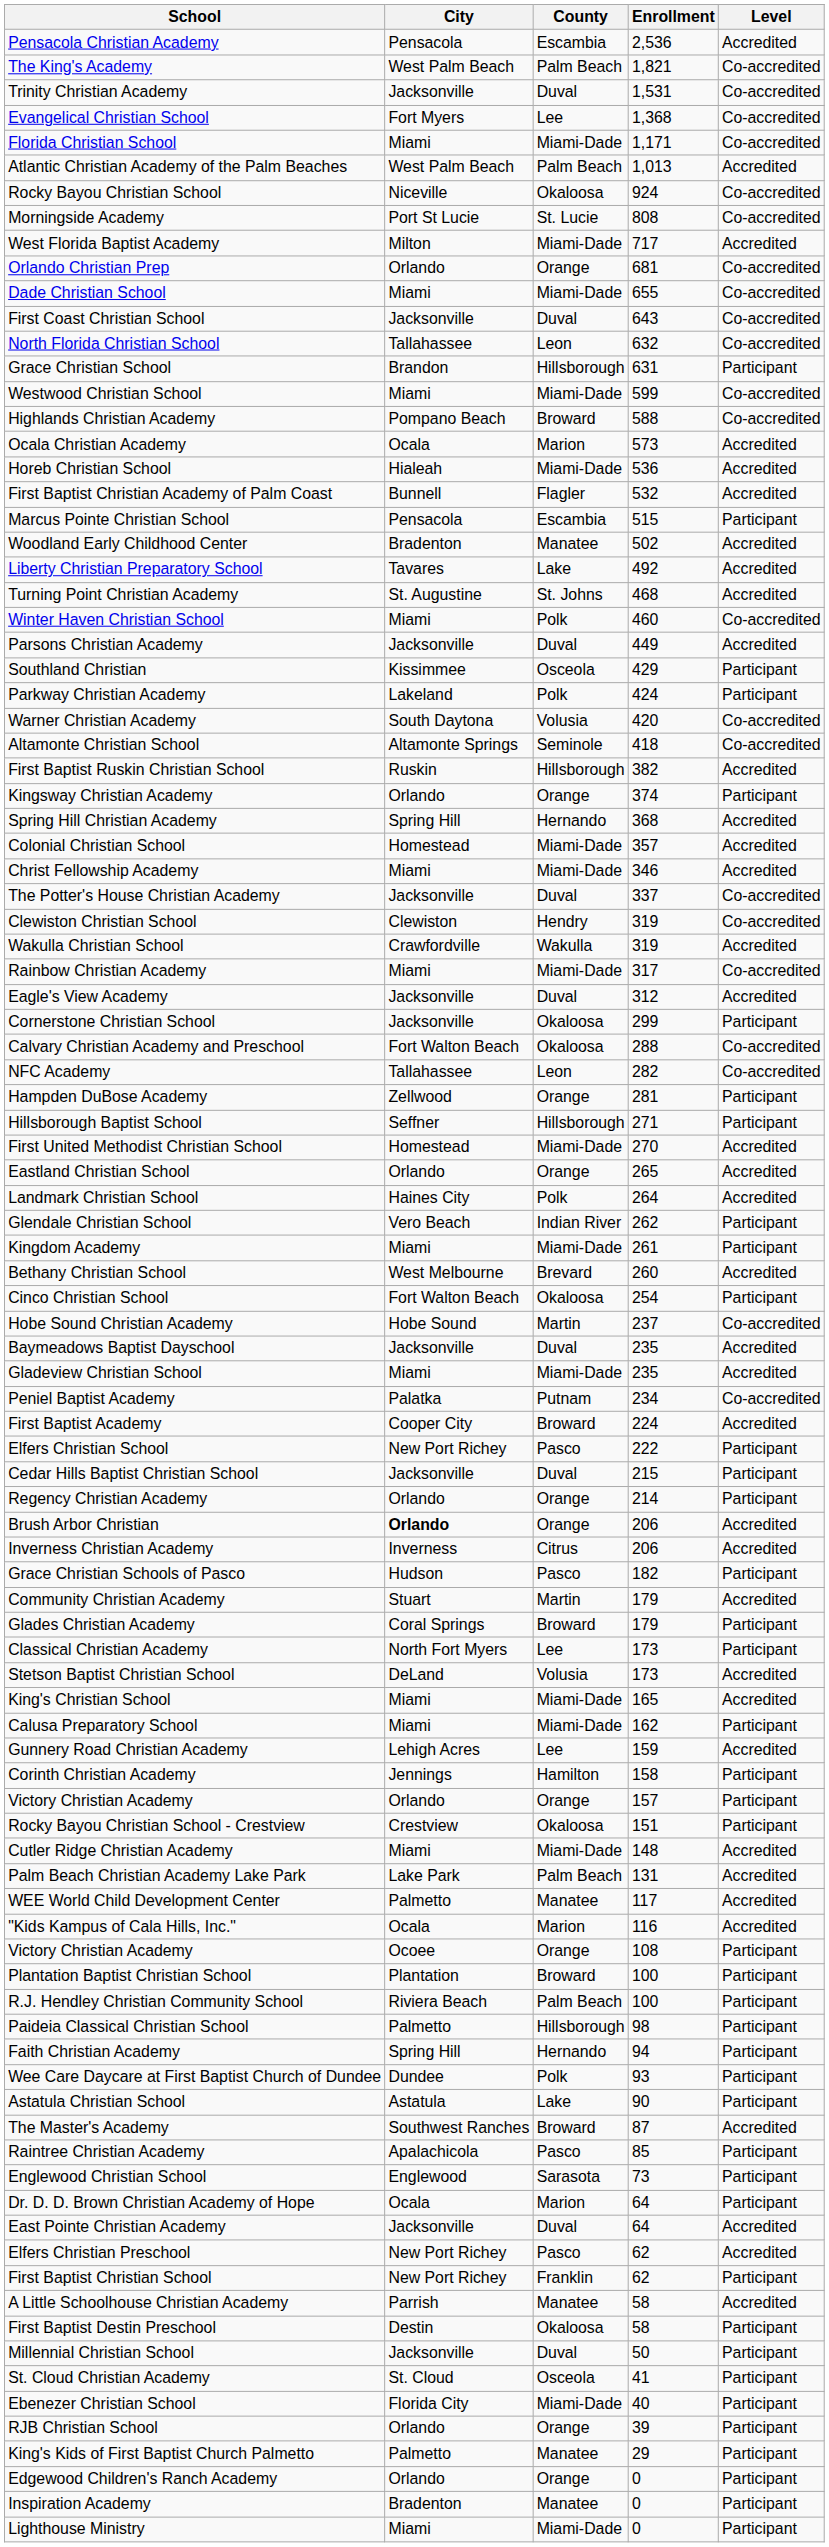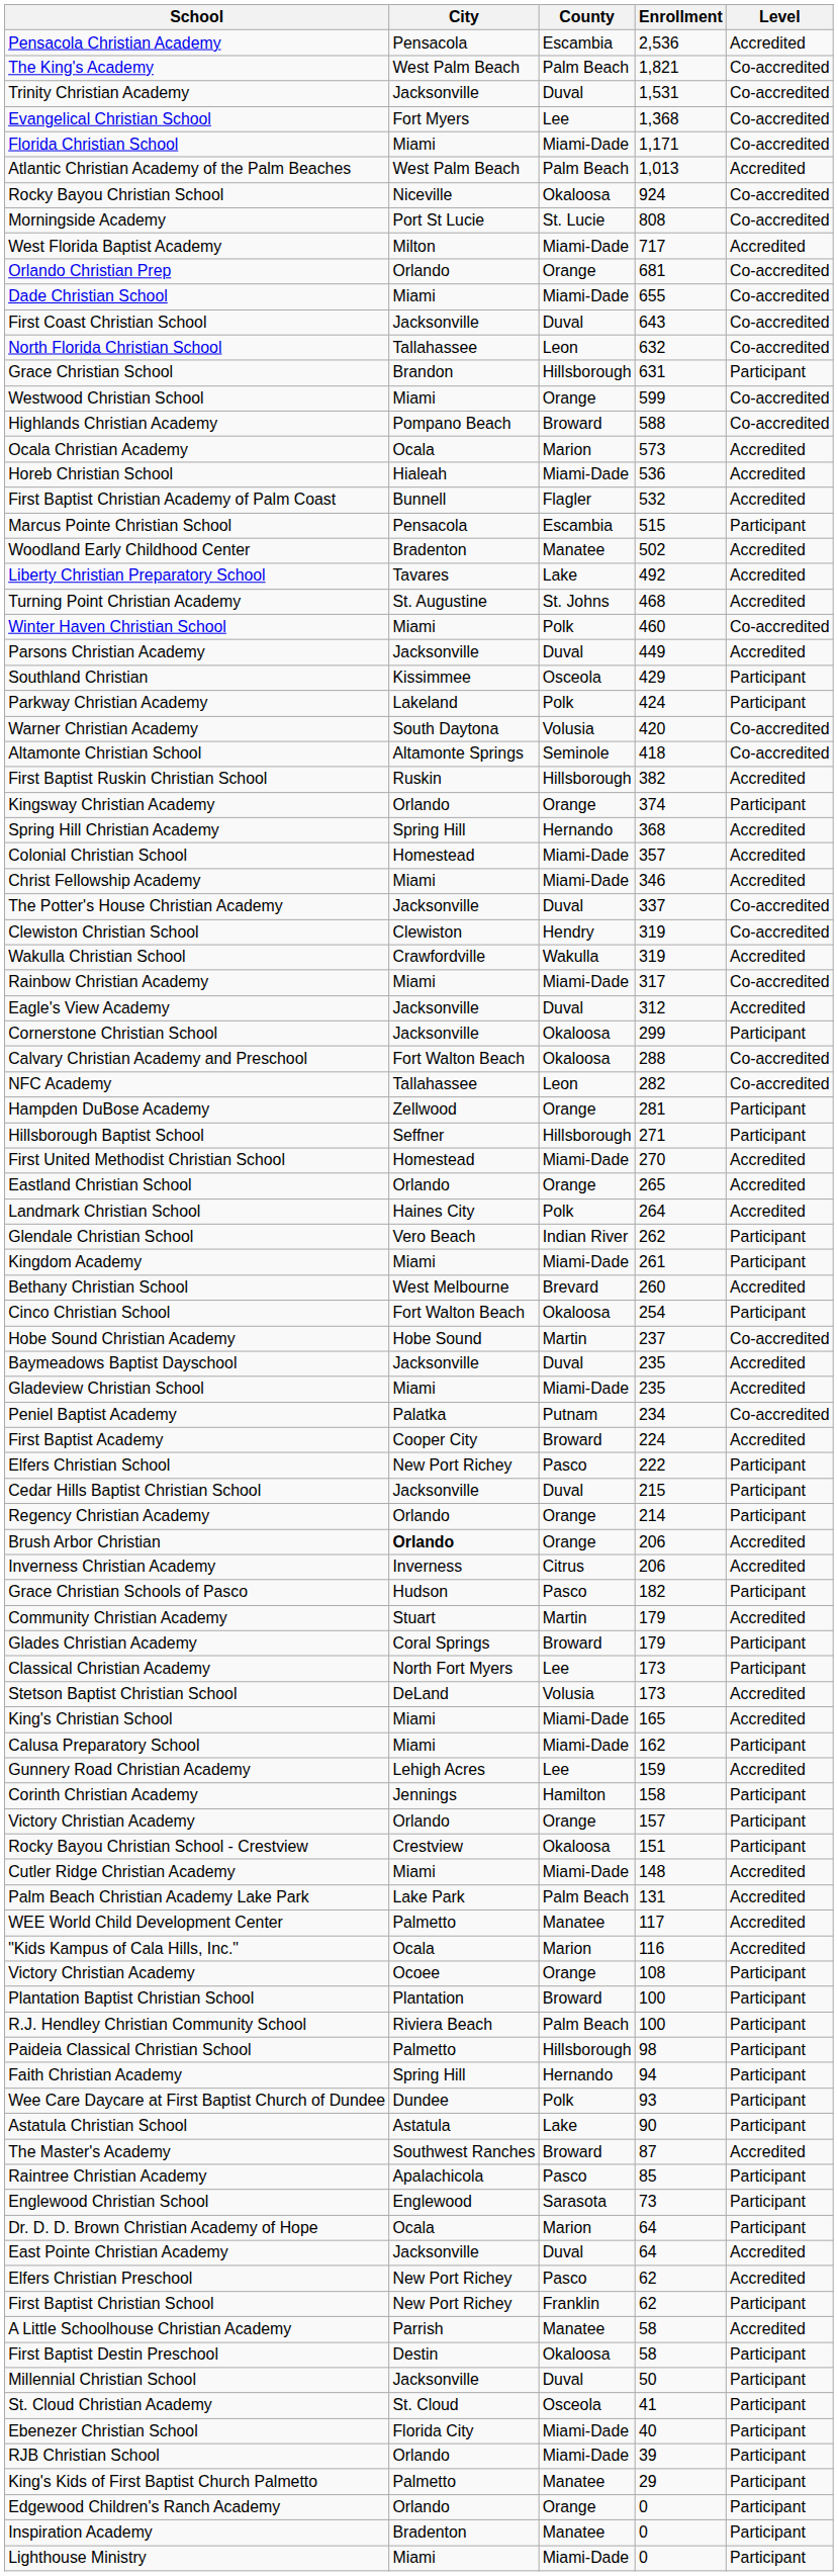 <table class="wikitable sortable">
 <tr>
 <th>School</th>
 <th>City</th>
 <th>County</th>
 <th>Enrollment</th>
 <th>Level</th>
 </tr>
 <tr>
 <td><a href='#'>Pensacola Christian Academy</a></td>
 <td>Pensacola</td>
 <td>Escambia</td>
 <td>2,536</td>
 <td>Accredited</td>
 </tr>
 <tr>
 <td><a href='#'>The King's Academy</a></td>
 <td>West Palm Beach</td>
 <td>Palm Beach</td>
 <td>1,821</td>
 <td>Co-accredited</td>
 </tr>
 <tr>
 <td>Trinity Christian Academy</td>
 <td>Jacksonville</td>
 <td>Duval</td>
 <td>1,531</td>
 <td>Co-accredited</td>
 </tr>
 <tr>
 <td><a href='#'>Evangelical Christian School</a></td>
 <td>Fort Myers</td>
 <td>Lee</td>
 <td>1,368</td>
 <td>Co-accredited</td>
 </tr>
 <tr>
 <td><a href='#'>Florida Christian School</a></td>
 <td>Miami</td>
 <td>Miami-Dade</td>
 <td>1,171</td>
 <td>Co-accredited</td>
 </tr>
 <tr>
 <td>Atlantic Christian Academy of the Palm Beaches</td>
 <td>West Palm Beach</td>
 <td>Palm Beach</td>
 <td>1,013</td>
 <td>Accredited</td>
 </tr>
 <tr>
 <td>Rocky Bayou Christian School</td>
 <td>Niceville</td>
 <td>Okaloosa</td>
 <td>924</td>
 <td>Co-accredited</td>
 </tr>
 <tr>
 <td>Morningside Academy</td>
 <td>Port St Lucie</td>
 <td>St. Lucie</td>
 <td>808</td>
 <td>Co-accredited</td>
 </tr>
 <tr>
 <td>West Florida Baptist Academy</td>
 <td>Milton</td>
 <td>Miami-Dade</td>
 <td>717</td>
 <td>Accredited</td>
 </tr>
 <tr>
 <td><a href='#'>Orlando Christian Prep</a></td>
 <td>Orlando</td>
 <td>Orange</td>
 <td>681</td>
 <td>Co-accredited</td>
 </tr>
 <tr>
 <td><a href='#'>Dade Christian School</a></td>
 <td>Miami</td>
 <td>Miami-Dade</td>
 <td>655</td>
 <td>Co-accredited</td>
 </tr>
 <tr>
 <td>First Coast Christian School</td>
 <td>Jacksonville</td>
 <td>Duval</td>
 <td>643</td>
 <td>Co-accredited</td>
 </tr>
 <tr>
 <td><a href='#'>North Florida Christian School</a></td>
 <td>Tallahassee</td>
 <td>Leon</td>
 <td>632</td>
 <td>Co-accredited</td>
 </tr>
 <tr>
 <td>Grace Christian School</td>
 <td>Brandon</td>
 <td>Hillsborough</td>
 <td>631</td>
 <td>Participant</td>
 </tr>
 <tr>
 <td>Westwood Christian School</td>
 <td>Miami</td>
-<td>Miami-Dade</td>
+<td>Orange</td>
 <td>599</td>
 <td>Co-accredited</td>
 </tr>
 <tr>
 <td>Highlands Christian Academy</td>
 <td>Pompano Beach</td>
 <td>Broward</td>
 <td>588</td>
 <td>Co-accredited</td>
 </tr>
 <tr>
 <td>Ocala Christian Academy</td>
 <td>Ocala</td>
 <td>Marion</td>
 <td>573</td>
 <td>Accredited</td>
 </tr>
 <tr>
 <td>Horeb Christian School</td>
 <td>Hialeah</td>
 <td>Miami-Dade</td>
 <td>536</td>
 <td>Accredited</td>
 </tr>
 <tr>
 <td>First Baptist Christian Academy of Palm Coast</td>
 <td>Bunnell</td>
 <td>Flagler</td>
 <td>532</td>
 <td>Accredited</td>
 </tr>
 <tr>
 <td>Marcus Pointe Christian School</td>
 <td>Pensacola</td>
 <td>Escambia</td>
 <td>515</td>
 <td>Participant</td>
 </tr>
 <tr>
 <td>Woodland Early Childhood Center</td>
 <td>Bradenton</td>
 <td>Manatee</td>
 <td>502</td>
 <td>Accredited</td>
 </tr>
 <tr>
 <td><a href='#'>Liberty Christian Preparatory School</a></td>
 <td>Tavares</td>
 <td>Lake</td>
 <td>492</td>
 <td>Accredited</td>
 </tr>
 <tr>
 <td>Turning Point Christian Academy</td>
 <td>St. Augustine</td>
 <td>St. Johns</td>
 <td>468</td>
 <td>Accredited</td>
 </tr>
 <tr>
 <td><a href='#'>Winter Haven Christian School</a></td>
 <td>Miami</td>
 <td>Polk</td>
 <td>460</td>
 <td>Co-accredited</td>
 </tr>
 <tr>
 <td>Parsons Christian Academy</td>
 <td>Jacksonville</td>
 <td>Duval</td>
 <td>449</td>
 <td>Accredited</td>
 </tr>
 <tr>
 <td>Southland Christian</td>
 <td>Kissimmee</td>
 <td>Osceola</td>
 <td>429</td>
 <td>Participant</td>
 </tr>
 <tr>
 <td>Parkway Christian Academy</td>
 <td>Lakeland</td>
 <td>Polk</td>
 <td>424</td>
 <td>Participant</td>
 </tr>
 <tr>
 <td>Warner Christian Academy</td>
 <td>South Daytona</td>
 <td>Volusia</td>
 <td>420</td>
 <td>Co-accredited</td>
 </tr>
 <tr>
 <td>Altamonte Christian School</td>
 <td>Altamonte Springs</td>
 <td>Seminole</td>
 <td>418</td>
 <td>Co-accredited</td>
 </tr>
 <tr>
 <td>First Baptist Ruskin Christian School</td>
 <td>Ruskin</td>
 <td>Hillsborough</td>
 <td>382</td>
 <td>Accredited</td>
 </tr>
 <tr>
 <td>Kingsway Christian Academy</td>
 <td>Orlando</td>
 <td>Orange</td>
 <td>374</td>
 <td>Participant</td>
 </tr>
 <tr>
 <td>Spring Hill Christian Academy</td>
 <td>Spring Hill</td>
 <td>Hernando</td>
 <td>368</td>
 <td>Accredited</td>
 </tr>
 <tr>
 <td>Colonial Christian School</td>
 <td>Homestead</td>
 <td>Miami-Dade</td>
 <td>357</td>
 <td>Accredited</td>
 </tr>
 <tr>
 <td>Christ Fellowship Academy</td>
 <td>Miami</td>
 <td>Miami-Dade</td>
 <td>346</td>
 <td>Accredited</td>
 </tr>
 <tr>
 <td>The Potter's House Christian Academy</td>
 <td>Jacksonville</td>
 <td>Duval</td>
 <td>337</td>
 <td>Co-accredited</td>
 </tr>
 <tr>
 <td>Clewiston Christian School</td>
 <td>Clewiston</td>
 <td>Hendry</td>
 <td>319</td>
 <td>Co-accredited</td>
 </tr>
 <tr>
 <td>Wakulla Christian School</td>
 <td>Crawfordville</td>
 <td>Wakulla</td>
 <td>319</td>
 <td>Accredited</td>
 </tr>
 <tr>
 <td>Rainbow Christian Academy</td>
 <td>Miami</td>
 <td>Miami-Dade</td>
 <td>317</td>
 <td>Co-accredited</td>
 </tr>
 <tr>
 <td>Eagle's View Academy</td>
 <td>Jacksonville</td>
 <td>Duval</td>
 <td>312</td>
 <td>Accredited</td>
 </tr>
 <tr>
 <td>Cornerstone Christian School</td>
 <td>Jacksonville</td>
 <td>Okaloosa</td>
 <td>299</td>
 <td>Participant</td>
 </tr>
 <tr>
 <td>Calvary Christian Academy and Preschool</td>
 <td>Fort Walton Beach</td>
 <td>Okaloosa</td>
 <td>288</td>
 <td>Co-accredited</td>
 </tr>
 <tr>
 <td>NFC Academy</td>
 <td>Tallahassee</td>
 <td>Leon</td>
 <td>282</td>
 <td>Co-accredited</td>
 </tr>
 <tr>
 <td>Hampden DuBose Academy</td>
 <td>Zellwood</td>
 <td>Orange</td>
 <td>281</td>
 <td>Participant</td>
 </tr>
 <tr>
 <td>Hillsborough Baptist School</td>
 <td>Seffner</td>
 <td>Hillsborough</td>
 <td>271</td>
 <td>Participant</td>
 </tr>
 <tr>
 <td>First United Methodist Christian School</td>
 <td>Homestead</td>
 <td>Miami-Dade</td>
 <td>270</td>
 <td>Accredited</td>
 </tr>
 <tr>
 <td>Eastland Christian School</td>
 <td>Orlando</td>
 <td>Orange</td>
 <td>265</td>
 <td>Accredited</td>
 </tr>
 <tr>
 <td>Landmark Christian School</td>
 <td>Haines City</td>
 <td>Polk</td>
 <td>264</td>
 <td>Accredited</td>
 </tr>
 <tr>
 <td>Glendale Christian School</td>
 <td>Vero Beach</td>
 <td>Indian River</td>
 <td>262</td>
 <td>Participant</td>
 </tr>
 <tr>
 <td>Kingdom Academy</td>
 <td>Miami</td>
 <td>Miami-Dade</td>
 <td>261</td>
 <td>Participant</td>
 </tr>
 <tr>
 <td>Bethany Christian School</td>
 <td>West Melbourne</td>
 <td>Brevard</td>
 <td>260</td>
 <td>Accredited</td>
 </tr>
 <tr>
 <td>Cinco Christian School</td>
 <td>Fort Walton Beach</td>
 <td>Okaloosa</td>
 <td>254</td>
 <td>Participant</td>
 </tr>
 <tr>
 <td>Hobe Sound Christian Academy</td>
 <td>Hobe Sound</td>
 <td>Martin</td>
 <td>237</td>
 <td>Co-accredited</td>
 </tr>
 <tr>
 <td>Baymeadows Baptist Dayschool</td>
 <td>Jacksonville</td>
 <td>Duval</td>
 <td>235</td>
 <td>Accredited</td>
 </tr>
 <tr>
 <td>Gladeview Christian School</td>
 <td>Miami</td>
 <td>Miami-Dade</td>
 <td>235</td>
 <td>Accredited</td>
 </tr>
 <tr>
 <td>Peniel Baptist Academy</td>
 <td>Palatka</td>
 <td>Putnam</td>
 <td>234</td>
 <td>Co-accredited</td>
 </tr>
 <tr>
 <td>First Baptist Academy</td>
 <td>Cooper City</td>
 <td>Broward</td>
 <td>224</td>
 <td>Accredited</td>
 </tr>
 <tr>
 <td>Elfers Christian School</td>
 <td>New Port Richey</td>
 <td>Pasco</td>
 <td>222</td>
 <td>Participant</td>
 </tr>
 <tr>
 <td>Cedar Hills Baptist Christian School</td>
 <td>Jacksonville</td>
 <td>Duval</td>
 <td>215</td>
 <td>Participant</td>
 </tr>
 <tr>
 <td>Regency Christian Academy</td>
 <td>Orlando</td>
 <td>Orange</td>
 <td>214</td>
 <td>Participant</td>
 </tr>
 <tr>
 <td>Brush Arbor Christian</td>
 <td><strong>Orlando</strong></td>
 <td>Orange</td>
 <td>206</td>
 <td>Accredited</td>
 </tr>
 <tr>
 <td>Inverness Christian Academy</td>
 <td>Inverness</td>
 <td>Citrus</td>
 <td>206</td>
 <td>Accredited</td>
 </tr>
 <tr>
 <td>Grace Christian Schools of Pasco</td>
 <td>Hudson</td>
 <td>Pasco</td>
 <td>182</td>
 <td>Participant</td>
 </tr>
 <tr>
 <td>Community Christian Academy</td>
 <td>Stuart</td>
 <td>Martin</td>
 <td>179</td>
 <td>Accredited</td>
 </tr>
 <tr>
 <td>Glades Christian Academy</td>
 <td>Coral Springs</td>
 <td>Broward</td>
 <td>179</td>
 <td>Participant</td>
 </tr>
 <tr>
 <td>Classical Christian Academy</td>
 <td>North Fort Myers</td>
 <td>Lee</td>
 <td>173</td>
 <td>Participant</td>
 </tr>
 <tr>
 <td>Stetson Baptist Christian School</td>
 <td>DeLand</td>
 <td>Volusia</td>
 <td>173</td>
 <td>Accredited</td>
 </tr>
 <tr>
 <td>King's Christian School</td>
 <td>Miami</td>
 <td>Miami-Dade</td>
 <td>165</td>
 <td>Accredited</td>
 </tr>
 <tr>
 <td>Calusa Preparatory School</td>
 <td>Miami</td>
 <td>Miami-Dade</td>
 <td>162</td>
 <td>Participant</td>
 </tr>
 <tr>
 <td>Gunnery Road Christian Academy</td>
 <td>Lehigh Acres</td>
 <td>Lee</td>
 <td>159</td>
 <td>Accredited</td>
 </tr>
 <tr>
 <td>Corinth Christian Academy</td>
 <td>Jennings</td>
 <td>Hamilton</td>
 <td>158</td>
 <td>Participant</td>
 </tr>
 <tr>
 <td>Victory Christian Academy</td>
 <td>Orlando</td>
 <td>Orange</td>
 <td>157</td>
 <td>Participant</td>
 </tr>
 <tr>
 <td>Rocky Bayou Christian School - Crestview</td>
 <td>Crestview</td>
 <td>Okaloosa</td>
 <td>151</td>
 <td>Participant</td>
 </tr>
 <tr>
 <td>Cutler Ridge Christian Academy</td>
 <td>Miami</td>
 <td>Miami-Dade</td>
 <td>148</td>
 <td>Accredited</td>
 </tr>
 <tr>
 <td>Palm Beach Christian Academy Lake Park</td>
 <td>Lake Park</td>
 <td>Palm Beach</td>
 <td>131</td>
 <td>Accredited</td>
 </tr>
 <tr>
 <td>WEE World Child Development Center</td>
 <td>Palmetto</td>
 <td>Manatee</td>
 <td>117</td>
 <td>Accredited</td>
 </tr>
 <tr>
 <td>"Kids Kampus of Cala Hills, Inc."</td>
 <td>Ocala</td>
 <td>Marion</td>
 <td>116</td>
 <td>Accredited</td>
 </tr>
 <tr>
 <td>Victory Christian Academy</td>
 <td>Ocoee</td>
 <td>Orange</td>
 <td>108</td>
 <td>Participant</td>
 </tr>
 <tr>
 <td>Plantation Baptist Christian School</td>
 <td>Plantation</td>
 <td>Broward</td>
 <td>100</td>
 <td>Participant</td>
 </tr>
 <tr>
 <td>R.J. Hendley Christian Community School</td>
 <td>Riviera Beach</td>
 <td>Palm Beach</td>
 <td>100</td>
 <td>Participant</td>
 </tr>
 <tr>
 <td>Paideia Classical Christian School</td>
 <td>Palmetto</td>
 <td>Hillsborough</td>
 <td>98</td>
 <td>Participant</td>
 </tr>
 <tr>
 <td>Faith Christian Academy</td>
 <td>Spring Hill</td>
 <td>Hernando</td>
 <td>94</td>
 <td>Participant</td>
 </tr>
 <tr>
 <td>Wee Care Daycare at First Baptist Church of Dundee</td>
 <td>Dundee</td>
 <td>Polk</td>
 <td>93</td>
 <td>Participant</td>
 </tr>
 <tr>
 <td>Astatula Christian School</td>
 <td>Astatula</td>
 <td>Lake</td>
 <td>90</td>
 <td>Participant</td>
 </tr>
 <tr>
 <td>The Master's Academy</td>
 <td>Southwest Ranches</td>
 <td>Broward</td>
 <td>87</td>
 <td>Accredited</td>
 </tr>
 <tr>
 <td>Raintree Christian Academy</td>
 <td>Apalachicola</td>
 <td>Pasco</td>
 <td>85</td>
 <td>Participant</td>
 </tr>
 <tr>
 <td>Englewood Christian School</td>
 <td>Englewood</td>
 <td>Sarasota</td>
 <td>73</td>
 <td>Participant</td>
 </tr>
 <tr>
 <td>Dr. D. D. Brown Christian Academy of Hope</td>
 <td>Ocala</td>
 <td>Marion</td>
 <td>64</td>
 <td>Participant</td>
 </tr>
 <tr>
 <td>East Pointe Christian Academy</td>
 <td>Jacksonville</td>
 <td>Duval</td>
 <td>64</td>
 <td>Accredited</td>
 </tr>
 <tr>
 <td>Elfers Christian Preschool</td>
 <td>New Port Richey</td>
 <td>Pasco</td>
 <td>62</td>
 <td>Accredited</td>
 </tr>
 <tr>
 <td>First Baptist Christian School</td>
 <td>New Port Richey</td>
 <td>Franklin</td>
 <td>62</td>
 <td>Participant</td>
 </tr>
 <tr>
 <td>A Little Schoolhouse Christian Academy</td>
 <td>Parrish</td>
 <td>Manatee</td>
 <td>58</td>
 <td>Accredited</td>
 </tr>
 <tr>
 <td>First Baptist Destin Preschool</td>
 <td>Destin</td>
 <td>Okaloosa</td>
 <td>58</td>
 <td>Participant</td>
 </tr>
 <tr>
 <td>Millennial Christian School</td>
 <td>Jacksonville</td>
 <td>Duval</td>
 <td>50</td>
 <td>Participant</td>
 </tr>
 <tr>
 <td>St. Cloud Christian Academy</td>
 <td>St. Cloud</td>
 <td>Osceola</td>
 <td>41</td>
 <td>Participant</td>
 </tr>
 <tr>
 <td>Ebenezer Christian School</td>
 <td>Florida City</td>
 <td>Miami-Dade</td>
 <td>40</td>
 <td>Participant</td>
 </tr>
 <tr>
 <td>RJB Christian School</td>
 <td>Orlando</td>
-<td>Orange</td>
+<td>Miami-Dade</td>
 <td>39</td>
 <td>Participant</td>
 </tr>
 <tr>
 <td>King's Kids of First Baptist Church Palmetto</td>
 <td>Palmetto</td>
 <td>Manatee</td>
 <td>29</td>
 <td>Participant</td>
 </tr>
 <tr>
 <td>Edgewood Children's Ranch Academy</td>
 <td>Orlando</td>
 <td>Orange</td>
 <td>0</td>
 <td>Participant</td>
 </tr>
 <tr>
 <td>Inspiration Academy</td>
 <td>Bradenton</td>
 <td>Manatee</td>
 <td>0</td>
 <td>Participant</td>
 </tr>
 <tr>
 <td>Lighthouse Ministry</td>
 <td>Miami</td>
 <td>Miami-Dade</td>
 <td>0</td>
 <td>Participant</td>
 </tr>
 </table>
